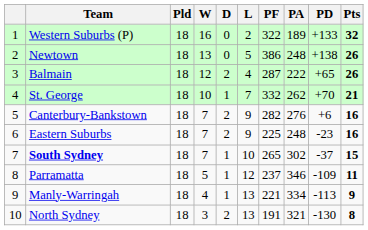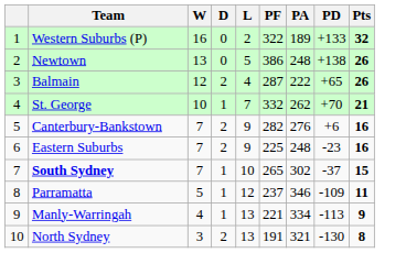 <table class="wikitable" style="text-align:center;">
 <tr>
 <th width="20"></th>
 <th width="175">Team</th>
-<th width="20">Pld</th>
 <th width="20">W</th>
 <th width="20">D</th>
 <th width="20">L</th>
 <th width="20">PF</th>
 <th width="20">PA</th>
 <th width="20">PD</th>
 <th width="20">Pts</th>
 </tr>
 <tr style="background: #ccffcc;">
 <td>1</td>
 <td style="text-align:left;"> <a href='#'>Western Suburbs</a> (P)</td>
-<td>18</td>
 <td>16</td>
 <td>0</td>
 <td>2</td>
 <td>322</td>
 <td>189</td>
 <td>+133</td>
 <td><strong>32</strong></td>
 </tr>
 <tr style="background: #ccffcc;">
 <td>2</td>
 <td style="text-align:left;"> <a href='#'>Newtown</a></td>
-<td>18</td>
 <td>13</td>
 <td>0</td>
 <td>5</td>
 <td>386</td>
 <td>248</td>
 <td>+138</td>
 <td><strong>26</strong></td>
 </tr>
 <tr style="background: #ccffcc;">
 <td>3</td>
 <td style="text-align:left;"> <a href='#'>Balmain</a></td>
-<td>18</td>
 <td>12</td>
 <td>2</td>
 <td>4</td>
 <td>287</td>
 <td>222</td>
 <td>+65</td>
 <td><strong>26</strong></td>
 </tr>
 <tr style="background: #ccffcc;">
 <td>4</td>
 <td style="text-align:left;"> <a href='#'>St. George</a></td>
-<td>18</td>
 <td>10</td>
 <td>1</td>
 <td>7</td>
 <td>332</td>
 <td>262</td>
 <td>+70</td>
 <td><strong>21</strong></td>
 </tr>
 <tr>
 <td>5</td>
 <td style="text-align:left;"> <a href='#'>Canterbury-Bankstown</a></td>
-<td>18</td>
 <td>7</td>
 <td>2</td>
 <td>9</td>
 <td>282</td>
 <td>276</td>
 <td>+6</td>
 <td><strong>16</strong></td>
 </tr>
 <tr>
 <td>6</td>
 <td style="text-align:left;"> <a href='#'>Eastern Suburbs</a></td>
-<td>18</td>
 <td>7</td>
 <td>2</td>
 <td>9</td>
 <td>225</td>
 <td>248</td>
 <td>-23</td>
 <td><strong>16</strong></td>
 </tr>
 <tr>
 <td>7</td>
 <td style="text-align:left;"><strong> <a href='#'>South Sydney</a></strong></td>
-<td>18</td>
 <td>7</td>
 <td>1</td>
 <td>10</td>
 <td>265</td>
 <td>302</td>
 <td>-37</td>
 <td><strong>15</strong></td>
 </tr>
 <tr>
 <td>8</td>
 <td style="text-align:left;"> <a href='#'>Parramatta</a></td>
-<td>18</td>
 <td>5</td>
 <td>1</td>
 <td>12</td>
 <td>237</td>
 <td>346</td>
 <td>-109</td>
 <td><strong>11</strong></td>
 </tr>
 <tr>
 <td>9</td>
 <td style="text-align:left;"> <a href='#'>Manly-Warringah</a></td>
-<td>18</td>
 <td>4</td>
 <td>1</td>
 <td>13</td>
 <td>221</td>
 <td>334</td>
 <td>-113</td>
 <td><strong>9</strong></td>
 </tr>
 <tr>
 <td>10</td>
 <td style="text-align:left;"> <a href='#'>North Sydney</a></td>
-<td>18</td>
 <td>3</td>
 <td>2</td>
 <td>13</td>
 <td>191</td>
 <td>321</td>
 <td>-130</td>
 <td><strong>8</strong></td>
 </tr>
 </table>
